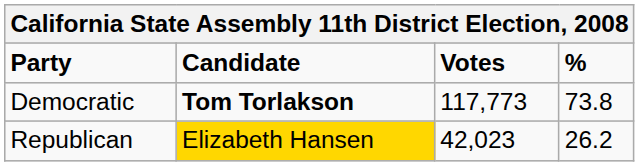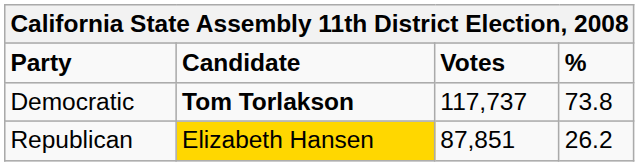 <table class="wikitable">
 <tr>
 <th colspan="4">California State Assembly 11th District Election, 2008</th>
 </tr>
 <tr>
 <td><strong>Party</strong></td>
 <td><strong>Candidate</strong></td>
 <td><strong>Votes</strong></td>
 <td><strong>%</strong></td>
 </tr>
 <tr>
 <td>Democratic</td>
 <td><strong>Tom Torlakson</strong></td>
-<td>117,773</td>
+<td>117,737</td>
 <td>73.8</td>
 </tr>
 <tr>
 <td>Republican</td>
 <td style="background: gold;">Elizabeth Hansen</td>
-<td>42,023</td>
+<td>87,851</td>
 <td>26.2</td>
 </tr>
 </table>
